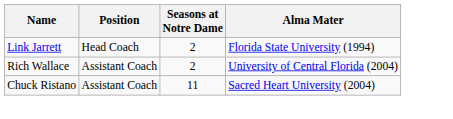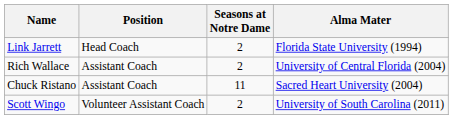 <table class="wikitable" border="1" style="font-size:90%;">
 <tr>
 <th>Name</th>
 <th>Position</th>
 <th>Seasons at<br>Notre Dame</th>
 <th>Alma Mater</th>
 </tr>
 <tr>
 <td><a href='#'>Link Jarrett</a></td>
 <td>Head Coach</td>
 <td align=center>2</td>
 <td><a href='#'>Florida State University</a> (1994)</td>
 </tr>
 <tr>
 <td>Rich Wallace</td>
 <td>Assistant Coach</td>
 <td align=center>2</td>
 <td><a href='#'>University of Central Florida</a> (2004)</td>
 </tr>
 <tr>
 <td>Chuck Ristano</td>
 <td>Assistant Coach</td>
 <td align=center>11</td>
 <td><a href='#'>Sacred Heart University</a> (2004)</td>
 </tr>
+<tr>
+<td><a href='#'>Scott Wingo</a></td>
+<td>Volunteer Assistant Coach</td>
+<td align=center>2</td>
+<td><a href='#'>University of South Carolina</a> (2011)</td>
+</tr>
 </table>
